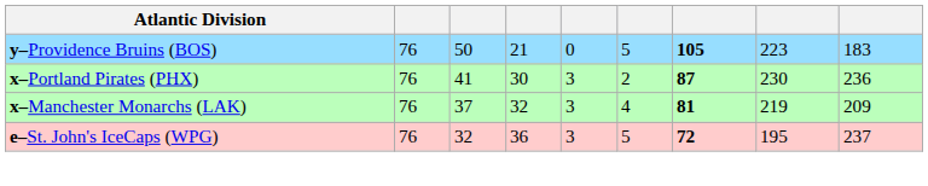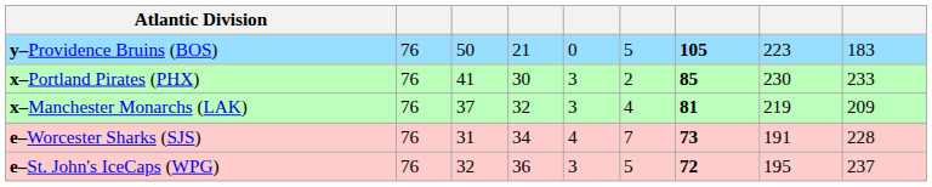 <table class="wikitable" style="width:50em">
 <tr bgcolor="#DDDDFF">
 <th width="35%">Atlantic Division</th>
 <th width="5%"></th>
 <th width="5%"></th>
 <th width="5%"></th>
 <th width="5%"></th>
 <th width="5%"></th>
 <th width="7.5%"></th>
 <th width="7.5%"></th>
 <th width="7.5%"></th>
 </tr>
 <tr bgcolor=#97DEFF>
 <td><strong>y–</strong><a href='#'>Providence Bruins</a> (<a href='#'>BOS</a>)</td>
 <td>76</td>
 <td>50</td>
 <td>21</td>
 <td>0</td>
 <td>5</td>
 <td><strong>105</strong></td>
 <td>223</td>
 <td>183</td>
 </tr>
 <tr bgcolor=#bbffbb>
 <td><strong>x–</strong><a href='#'>Portland Pirates</a> (<a href='#'>PHX</a>)</td>
 <td>76</td>
 <td>41</td>
 <td>30</td>
 <td>3</td>
 <td>2</td>
-<td><strong>87</strong></td>
+<td><strong>85</strong></td>
 <td>230</td>
-<td>236</td>
+<td>233</td>
 </tr>
 <tr bgcolor=#bbffbb>
 <td><strong>x–</strong><a href='#'>Manchester Monarchs</a> (<a href='#'>LAK</a>)</td>
 <td>76</td>
 <td>37</td>
 <td>32</td>
 <td>3</td>
 <td>4</td>
 <td><strong>81</strong></td>
 <td>219</td>
 <td>209</td>
 </tr>
 <tr bgcolor=#ffcccc>
+<td><strong>e–</strong><a href='#'>Worcester Sharks</a> (<a href='#'>SJS</a>)</td>
+<td>76</td>
+<td>31</td>
+<td>34</td>
+<td>4</td>
+<td>7</td>
+<td><strong>73</strong></td>
+<td>191</td>
+<td>228</td>
+</tr>
+<tr bgcolor=#ffcccc>
 <td><strong>e–</strong><a href='#'>St. John's IceCaps</a> (<a href='#'>WPG</a>)</td>
 <td>76</td>
 <td>32</td>
 <td>36</td>
 <td>3</td>
 <td>5</td>
 <td><strong>72</strong></td>
 <td>195</td>
 <td>237</td>
 </tr>
 </table>
